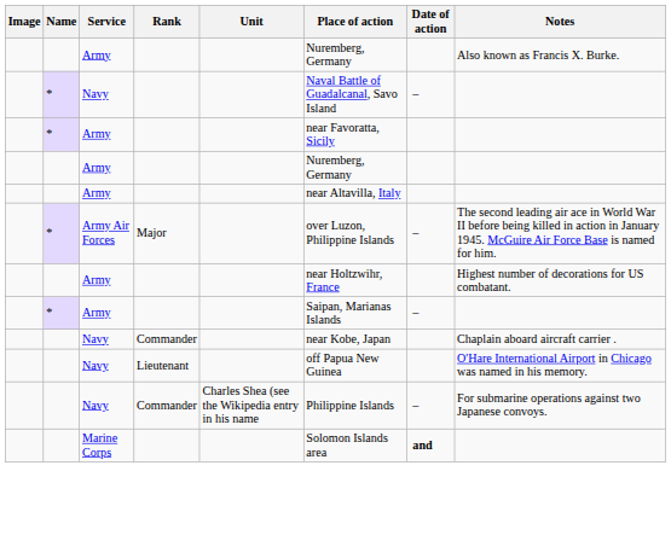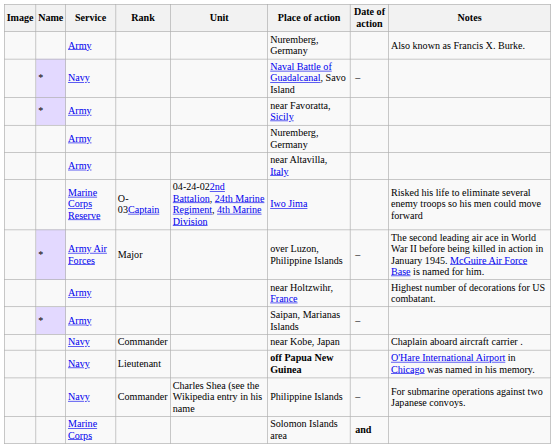 <table class="wikitable sortable">
 <tr>
 <th class="unsortable">Image</th>
 <th>Name</th>
 <th>Service</th>
 <th>Rank</th>
 <th>Unit</th>
 <th>Place of action</th>
 <th>Date of action</th>
 <th class="unsortable">Notes</th>
 </tr>
 <tr>
 <td></td>
 <td></td>
 <td><a href='#'>Army</a></td>
 <td></td>
 <td></td>
 <td>Nuremberg, Germany</td>
 <td></td>
 <td>Also known as Francis X. Burke.</td>
 </tr>
 <tr>
 <td></td>
 <td style="background:#e3d9ff;">*</td>
 <td><a href='#'>Navy</a></td>
 <td></td>
 <td></td>
 <td><a href='#'>Naval Battle of Guadalcanal</a>, Savo Island</td>
 <td> – </td>
 <td></td>
 </tr>
 <tr>
 <td></td>
 <td style="background:#e3d9ff;">* </td>
 <td><a href='#'>Army</a></td>
 <td></td>
 <td></td>
 <td>near Favoratta, <a href='#'>Sicily</a></td>
 <td></td>
 <td></td>
 </tr>
 <tr>
 <td></td>
 <td></td>
 <td><a href='#'>Army</a></td>
 <td></td>
 <td></td>
 <td>Nuremberg, Germany</td>
 <td></td>
 <td></td>
 </tr>
 <tr>
 <td></td>
 <td></td>
 <td><a href='#'>Army</a></td>
 <td></td>
 <td></td>
 <td>near Altavilla, <a href='#'>Italy</a></td>
 <td></td>
 <td></td>
 </tr>
 <tr>
 <td></td>
+<td></td>
+<td><a href='#'>Marine Corps Reserve</a></td>
+<td><span>O-03</span><a href='#'>Captain</a></td>
+<td><span>04-24-02</span><a href='#'>2nd Battalion</a>, <a href='#'>24th Marine Regiment</a>, <a href='#'>4th Marine Division</a></td>
+<td><a href='#'>Iwo Jima</a></td>
+<td></td>
+<td>Risked his life to eliminate several enemy troops so his men could move forward</td>
+</tr>
+<tr>
+<td></td>
 <td style="background:#e3d9ff;">*</td>
 <td><a href='#'>Army Air Forces</a></td>
 <td>Major</td>
 <td></td>
 <td>over Luzon, Philippine Islands</td>
 <td> – </td>
 <td>The second leading air ace in World War II before being killed in action in January 1945. <a href='#'>McGuire Air Force Base</a> is named for him.</td>
 </tr>
 <tr>
 <td></td>
 <td></td>
 <td><a href='#'>Army</a></td>
 <td></td>
 <td></td>
 <td>near Holtzwihr, <a href='#'>France</a></td>
 <td></td>
 <td>Highest number of decorations for US combatant.</td>
 </tr>
 <tr>
 <td></td>
 <td style="background:#e3d9ff;">*</td>
 <td><a href='#'>Army</a></td>
 <td></td>
 <td></td>
 <td>Saipan, Marianas Islands</td>
 <td> – </td>
 <td></td>
 </tr>
 <tr>
 <td></td>
 <td></td>
 <td><a href='#'>Navy</a></td>
 <td>Commander</td>
 <td></td>
 <td>near Kobe, Japan</td>
 <td></td>
 <td>Chaplain aboard aircraft carrier .</td>
 </tr>
 <tr>
 <td></td>
 <td></td>
 <td><a href='#'>Navy</a></td>
 <td>Lieutenant</td>
 <td></td>
-<td>off Papua New Guinea</td>
+<td><strong>off Papua New Guinea</strong></td>
 <td></td>
 <td><a href='#'>O'Hare International Airport</a> in <a href='#'>Chicago</a> was named in his memory.</td>
 </tr>
 <tr>
 <td></td>
 <td></td>
 <td><a href='#'>Navy</a></td>
 <td>Commander</td>
 <td>Charles Shea (see the Wikipedia entry in his name</td>
 <td>Philippine Islands</td>
 <td> – </td>
 <td>For submarine operations against two Japanese convoys.</td>
 </tr>
 <tr>
 <td></td>
 <td></td>
 <td><a href='#'>Marine Corps</a></td>
 <td></td>
 <td></td>
 <td>Solomon Islands area</td>
 <td><strong> and </strong></td>
 <td></td>
 </tr>
 </table>
